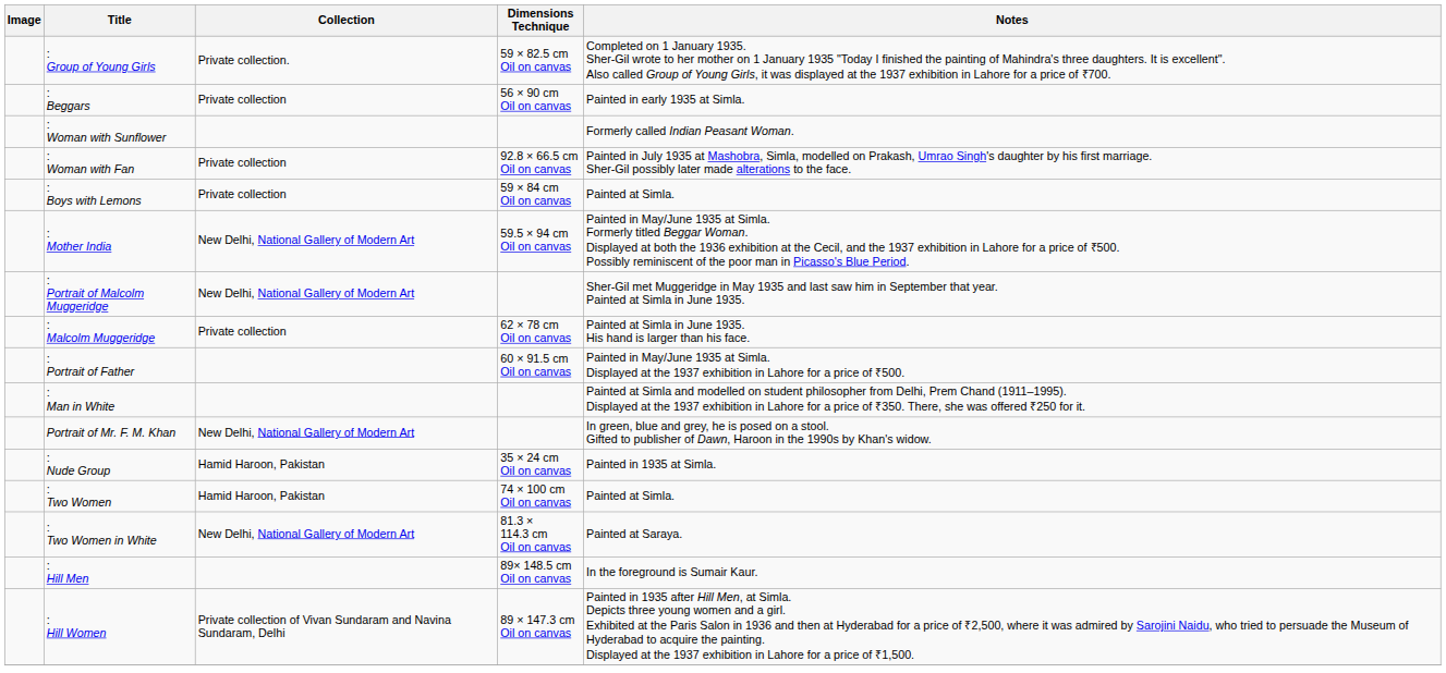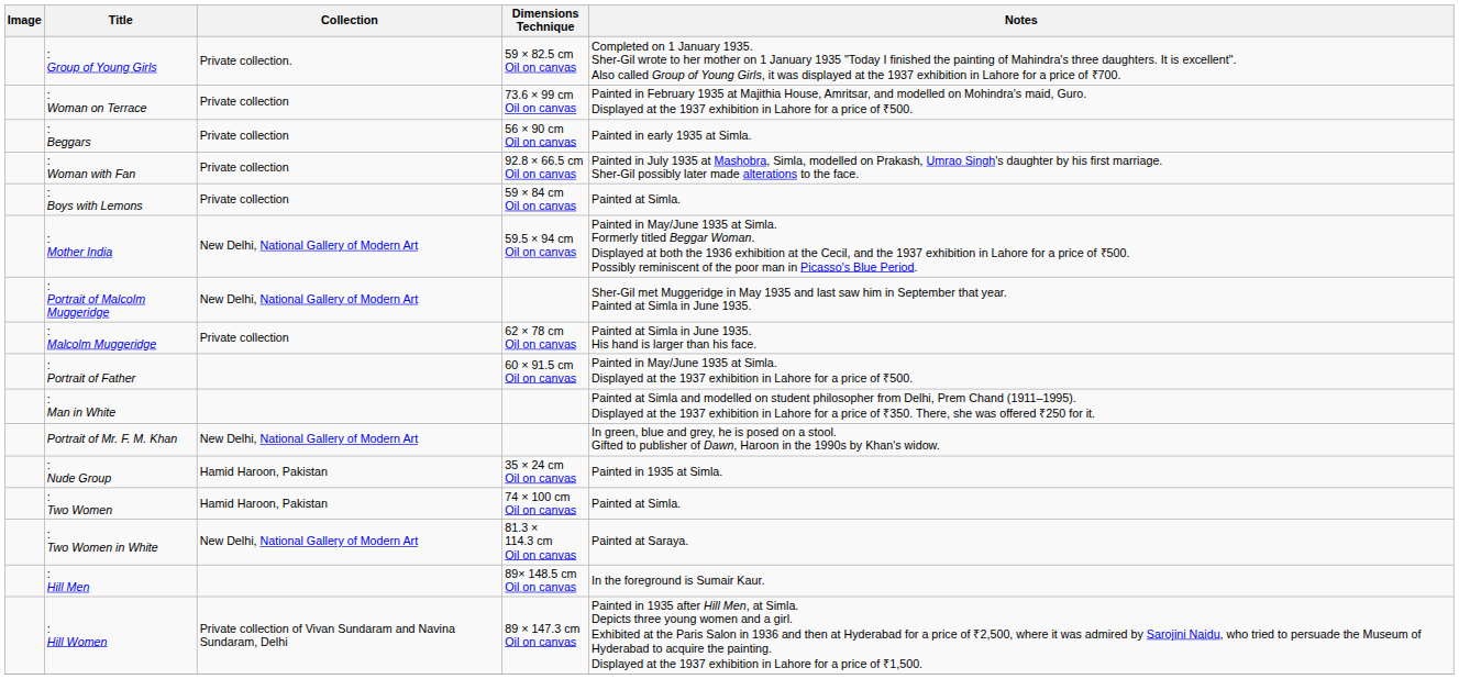 <table class="wikitable plainrowheaders sortable">
 <tr style="background:#ccc; text-align:center;">
 <th scope="col" class="unsortable">Image</th>
 <th scope="col">Title</th>
 <th scope="col">Collection</th>
 <th scope="col">Dimensions<br>Technique</th>
 <th scope="col" class="unsortable">Notes </th>
 </tr>
 <tr>
 <td></td>
 <td>:<br><em><a href='#'>Group of Young Girls</a></em></td>
 <td>Private collection.</td>
 <td>59 × 82.5 cm<br><a href='#'>Oil on canvas</a></td>
 <td>Completed on 1 January 1935.<br>Sher-Gil wrote to her mother on 1 January 1935 "Today I finished the painting of Mahindra's three daughters. It is excellent".<br>Also called <em>Group of Young Girls</em>, it was displayed at the 1937 exhibition in Lahore for a price of ₹700.</td>
 </tr>
 <tr>
 <td></td>
+<td>:<br><em>Woman on Terrace</em></td>
+<td>Private collection</td>
+<td>73.6 × 99 cm<br><a href='#'>Oil on canvas</a></td>
+<td>Painted in February 1935 at Majithia House, Amritsar, and modelled on Mohindra's maid, Guro.<br>Displayed at the 1937 exhibition in Lahore for a price of ₹500.</td>
+</tr>
+<tr>
+<td></td>
 <td>:<br><em>Beggars</em></td>
 <td>Private collection</td>
 <td>56 × 90 cm<br><a href='#'>Oil on canvas</a></td>
 <td>Painted in early 1935 at Simla.</td>
-</tr>
-<tr>
-<td></td>
-<td>:<br><em>Woman with Sunflower</em></td>
-<td></td>
-<td></td>
-<td>Formerly called <em>Indian Peasant Woman</em>.</td>
 </tr>
 <tr>
 <td></td>
 <td>:<br><em>Woman with Fan</em></td>
 <td>Private collection</td>
 <td>92.8 × 66.5 cm<br><a href='#'>Oil on canvas</a></td>
 <td>Painted in July 1935 at <a href='#'>Mashobra</a>, Simla, modelled on Prakash, <a href='#'>Umrao Singh</a>'s daughter by his first marriage.<br>Sher-Gil possibly later made <a href='#'>alterations</a> to the face.</td>
 </tr>
 <tr>
 <td></td>
 <td>:<br><em>Boys with Lemons</em></td>
 <td>Private collection</td>
 <td>59 × 84 cm<br><a href='#'>Oil on canvas</a></td>
 <td>Painted at Simla.</td>
 </tr>
 <tr>
 <td></td>
 <td>:<br><em><a href='#'>Mother India</a></em></td>
 <td>New Delhi, <a href='#'>National Gallery of Modern Art</a></td>
 <td>59.5 × 94 cm<br><a href='#'>Oil on canvas</a></td>
 <td>Painted in May/June 1935 at Simla.<br>Formerly titled <em>Beggar Woman</em>.<br>Displayed at both the 1936 exhibition at the Cecil, and the 1937 exhibition in Lahore for a price of ₹500.<br>Possibly reminiscent of the poor man in <a href='#'>Picasso's Blue Period</a>.</td>
 </tr>
 <tr>
 <td></td>
 <td>:<br><em><a href='#'>Portrait of Malcolm Muggeridge</a></em></td>
 <td>New Delhi, <a href='#'>National Gallery of Modern Art</a></td>
 <td></td>
 <td>Sher-Gil met Muggeridge in May 1935 and last saw him in September that year.<br>Painted at Simla in June 1935.</td>
 </tr>
 <tr>
 <td></td>
 <td>:<br><em><a href='#'>Malcolm Muggeridge</a></em></td>
 <td>Private collection</td>
 <td>62 × 78 cm<br><a href='#'>Oil on canvas</a></td>
 <td>Painted at Simla in June 1935.<br>His hand is larger than his face.</td>
 </tr>
 <tr>
 <td></td>
 <td>:<br><em>Portrait of Father</em></td>
 <td></td>
 <td>60 × 91.5 cm<br><a href='#'>Oil on canvas</a></td>
 <td>Painted in May/June 1935 at Simla.<br>Displayed at the 1937 exhibition in Lahore for a price of ₹500.</td>
 </tr>
 <tr>
 <td></td>
 <td>:<br><em>Man in White</em></td>
 <td></td>
 <td></td>
 <td>Painted at Simla and modelled on student philosopher from Delhi, Prem Chand (1911–1995).<br>Displayed at the 1937 exhibition in Lahore for a price of ₹350. There, she was offered ₹250 for it.</td>
 </tr>
 <tr>
 <td></td>
 <td><em>Portrait of Mr. F. M. Khan</em></td>
 <td>New Delhi, <a href='#'>National Gallery of Modern Art</a></td>
 <td></td>
 <td>In green, blue and grey, he is posed on a stool.<br>Gifted to publisher of <em>Dawn</em>, Haroon in the 1990s by Khan's widow.</td>
 </tr>
 <tr>
 <td></td>
 <td>:<br><em>Nude Group</em></td>
 <td>Hamid Haroon, Pakistan</td>
 <td>35 × 24 cm<br><a href='#'>Oil on canvas</a></td>
 <td>Painted in 1935 at Simla.</td>
 </tr>
 <tr>
 <td></td>
 <td>:<br><em>Two Women</em></td>
 <td>Hamid Haroon, Pakistan</td>
 <td>74 × 100 cm<br><a href='#'>Oil on canvas</a></td>
 <td>Painted at Simla.</td>
 </tr>
 <tr>
 <td></td>
 <td>:<br><em>Two Women in White</em></td>
 <td>New Delhi, <a href='#'>National Gallery of Modern Art</a></td>
 <td>81.3 × 114.3 cm<br><a href='#'>Oil on canvas</a></td>
 <td>Painted at Saraya.</td>
 </tr>
 <tr>
 <td></td>
 <td>:<br><em><a href='#'>Hill Men</a></em></td>
 <td></td>
 <td>89× 148.5 cm<br><a href='#'>Oil on canvas</a></td>
 <td>In the foreground is Sumair Kaur.</td>
 </tr>
 <tr>
 <td></td>
 <td>:<br><em><a href='#'>Hill Women</a></em></td>
 <td>Private collection of Vivan Sundaram and Navina Sundaram, Delhi</td>
 <td>89 × 147.3 cm<br><a href='#'>Oil on canvas</a></td>
 <td>Painted in 1935 after <em>Hill Men</em>, at Simla.<br>Depicts three young women and a girl.<br>Exhibited at the Paris Salon in 1936 and then at Hyderabad for a price of ₹2,500, where it was admired by <a href='#'>Sarojini Naidu</a>, who tried to persuade the Museum of Hyderabad to acquire the painting.<br>Displayed at the 1937 exhibition in Lahore for a price of ₹1,500.</td>
 </tr>
 <tr>
 </tr>
 </table>
